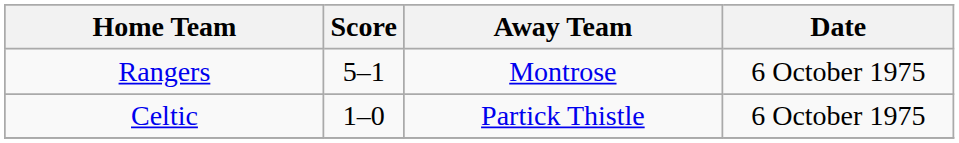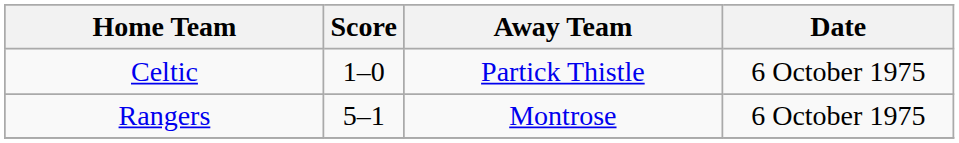 <table class="wikitable" style="text-align:center;">
 <tr>
 <th width=175>Home Team</th>
 <th width=20>Score</th>
 <th width=175>Away Team</th>
 <th width= 125>Date</th>
 </tr>
 <tr>
+<td><a href='#'>Celtic</a></td>
+<td>1–0</td>
+<td><a href='#'>Partick Thistle</a></td>
+<td>6 October 1975</td>
+</tr>
+<tr>
 <td><a href='#'>Rangers</a></td>
 <td>5–1</td>
 <td><a href='#'>Montrose</a></td>
 <td>6 October 1975</td>
 </tr>
 <tr>
-<td><a href='#'>Celtic</a></td>
-<td>1–0</td>
-<td><a href='#'>Partick Thistle</a></td>
-<td>6 October 1975</td>
-</tr>
-<tr>
 </tr>
 </table>
